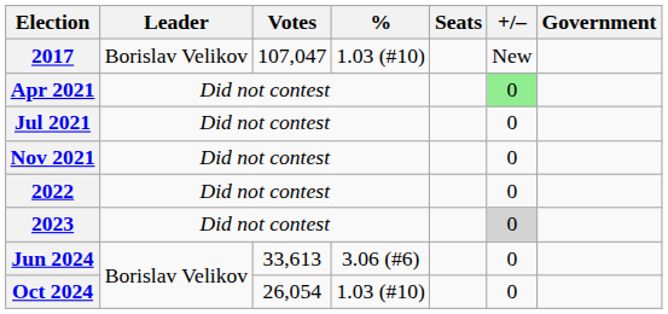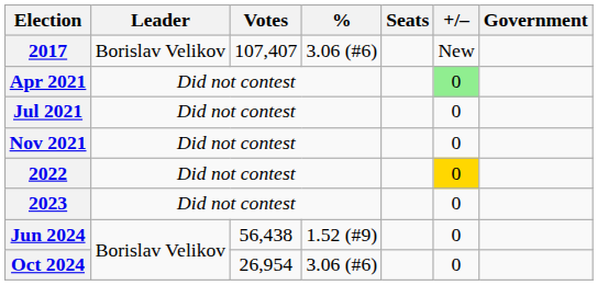 <table class="wikitable" style="text-align:center">
 <tr>
 <th>Election</th>
 <th>Leader</th>
 <th>Votes</th>
 <th>%</th>
 <th>Seats</th>
 <th>+/–</th>
 <th>Government</th>
 </tr>
 <tr>
 <th><a href='#'>2017</a></th>
 <td>Borislav Velikov</td>
-<td>107,047</td>
-<td>1.03 (#10)</td>
+<td>107,407</td>
+<td>3.06 (#6)</td>
 <td></td>
 <td>New</td>
 <td></td>
 </tr>
 <tr>
 <th><a href='#'>Apr 2021</a></th>
 <td colspan=3><em>Did not contest</em></td>
 <td></td>
 <td style="background: lightgreen;"> 0</td>
 <td></td>
 </tr>
 <tr>
 <th><a href='#'>Jul 2021</a></th>
 <td colspan=3><em>Did not contest</em></td>
 <td></td>
 <td> 0</td>
 <td></td>
 </tr>
 <tr>
 <th><a href='#'>Nov 2021</a></th>
 <td colspan=3><em>Did not contest</em></td>
 <td></td>
 <td> 0</td>
 <td></td>
 </tr>
 <tr>
 <th><a href='#'>2022</a></th>
 <td colspan=3><em>Did not contest</em></td>
 <td></td>
-<td> 0</td>
+<td style="background: gold;"> 0</td>
 <td></td>
 </tr>
 <tr>
 <th><a href='#'>2023</a></th>
 <td colspan=3><em>Did not contest</em></td>
 <td></td>
-<td style="background: lightgrey;"> 0</td>
+<td> 0</td>
 <td></td>
 </tr>
 <tr>
 <th><a href='#'>Jun 2024</a></th>
 <td rowspan=2>Borislav Velikov</td>
-<td>33,613</td>
-<td>3.06 (#6)</td>
+<td>56,438</td>
+<td>1.52 (#9)</td>
 <td></td>
 <td> 0</td>
 <td></td>
 </tr>
 <tr>
 <th><a href='#'>Oct 2024</a></th>
-<td>26,054</td>
-<td>1.03 (#10)</td>
+<td>26,954</td>
+<td>3.06 (#6)</td>
 <td></td>
 <td> 0</td>
 <td></td>
 </tr>
 </table>
